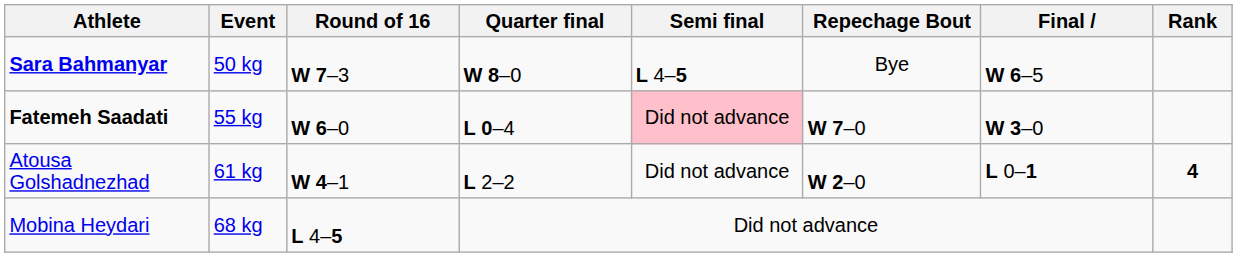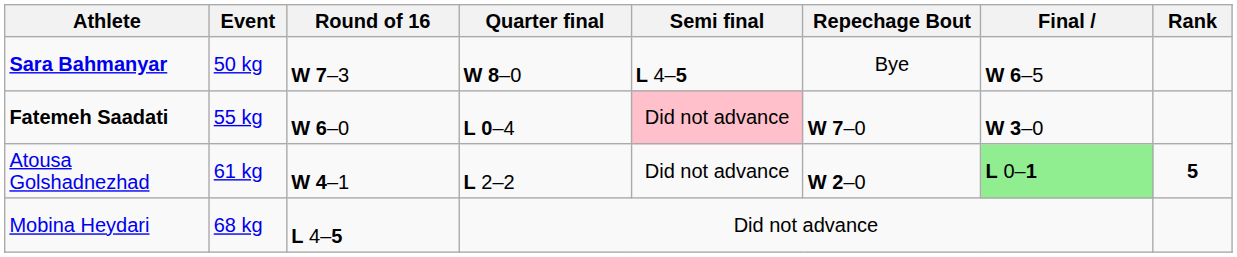 <table class="wikitable" width="100%" style="text-align:left; font-size:90%">
 <tr>
 <th width="8%">Athlete</th>
 <th width="2%">Event</th>
 <th width="9%">Round of 16</th>
 <th width="9%">Quarter final</th>
 <th width="9%">Semi final</th>
 <th width="9%">Repechage Bout</th>
 <th width="9%">Final / </th>
 <th width="3%">Rank</th>
 </tr>
 <tr>
 <td><strong><a href='#'>Sara Bahmanyar</a></strong></td>
 <td><a href='#'>50 kg</a></td>
 <td><br><strong>W</strong> <strong>7</strong>–3</td>
 <td><br><strong>W</strong> <strong>8</strong>–0</td>
 <td><br><strong>L</strong> 4–<strong>5</strong></td>
 <td align=center>Bye</td>
 <td><br><strong>W</strong> <strong>6</strong>–5</td>
 <td align=center></td>
 </tr>
 <tr>
 <td><strong>Fatemeh Saadati</strong></td>
 <td><a href='#'>55 kg</a></td>
 <td><br><strong>W</strong> <strong>6</strong>–0</td>
 <td><br><strong>L</strong> <strong>0</strong>–4</td>
 <td align=center style="background: pink;">Did not advance</td>
 <td><br><strong>W</strong> <strong>7</strong>–0</td>
 <td><br><strong>W</strong> <strong>3</strong>–0</td>
 <td align=center></td>
 </tr>
 <tr>
 <td><a href='#'>Atousa Golshadnezhad</a></td>
 <td><a href='#'>61 kg</a></td>
 <td><br><strong>W</strong> <strong>4</strong>–1</td>
 <td><br><strong>L</strong> 2–2</td>
 <td align=center>Did not advance</td>
 <td><br><strong>W</strong> <strong>2</strong>–0</td>
-<td> <strong>L</strong> 0–<strong>1</strong></td>
-<td align=center><strong>4</strong></td>
+<td style="background: lightgreen;"> <strong>L</strong> 0–<strong>1</strong></td>
+<td align=center><strong>5</strong></td>
 </tr>
 <tr>
 <td><a href='#'>Mobina Heydari</a></td>
 <td><a href='#'>68 kg</a></td>
 <td><br><strong>L</strong> 4–<strong>5</strong></td>
 <td align=center colspan=4>Did not advance</td>
 <td align=center></td>
 </tr>
 </table>
